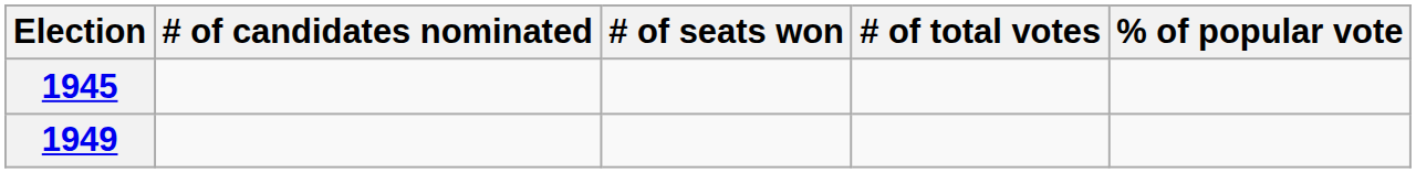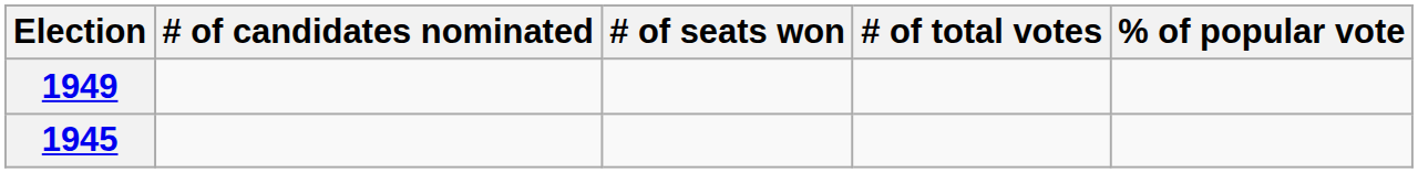 <table class="wikitable">
 <tr>
 <th>Election</th>
 <th># of candidates nominated</th>
 <th># of seats won</th>
 <th># of total votes</th>
 <th>% of popular vote</th>
 </tr>
 <tr>
+<th><a href='#'>1949</a></th>
+<td></td>
+<td></td>
+<td></td>
+<td></td>
+</tr>
+<tr>
 <th><a href='#'>1945</a></th>
 <td></td>
 <td></td>
 <td></td>
 <td></td>
 </tr>
-<tr>
-<th><a href='#'>1949</a></th>
-<td></td>
-<td></td>
-<td></td>
-<td></td>
-</tr>
 </table>
